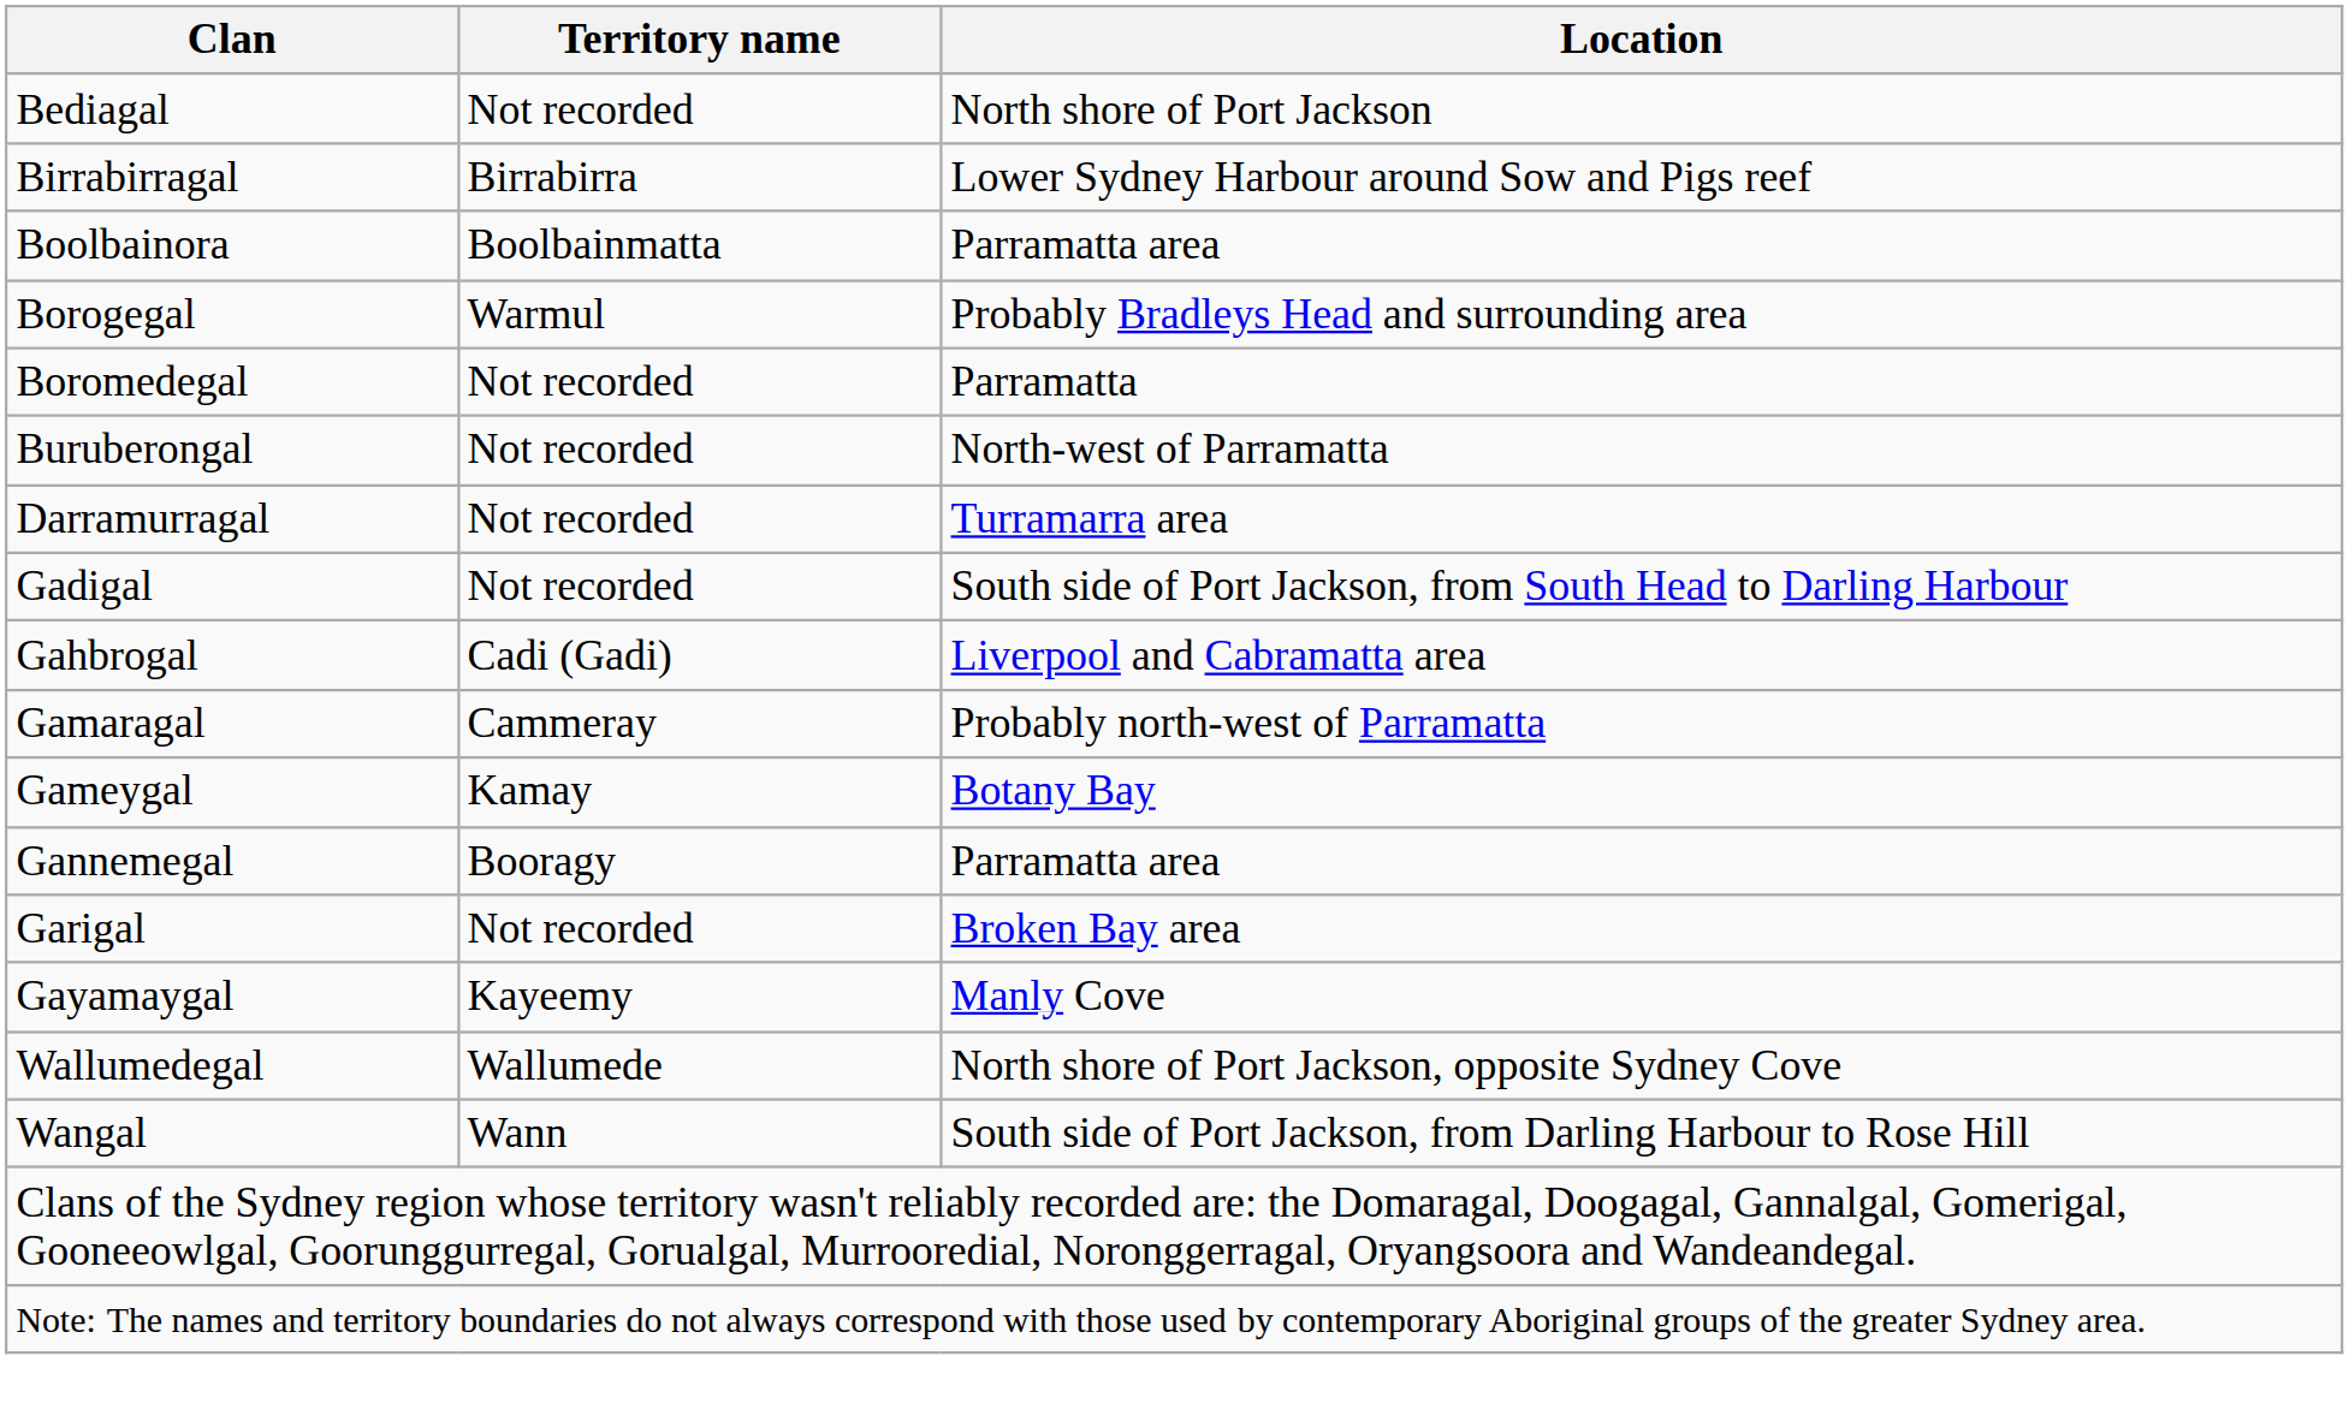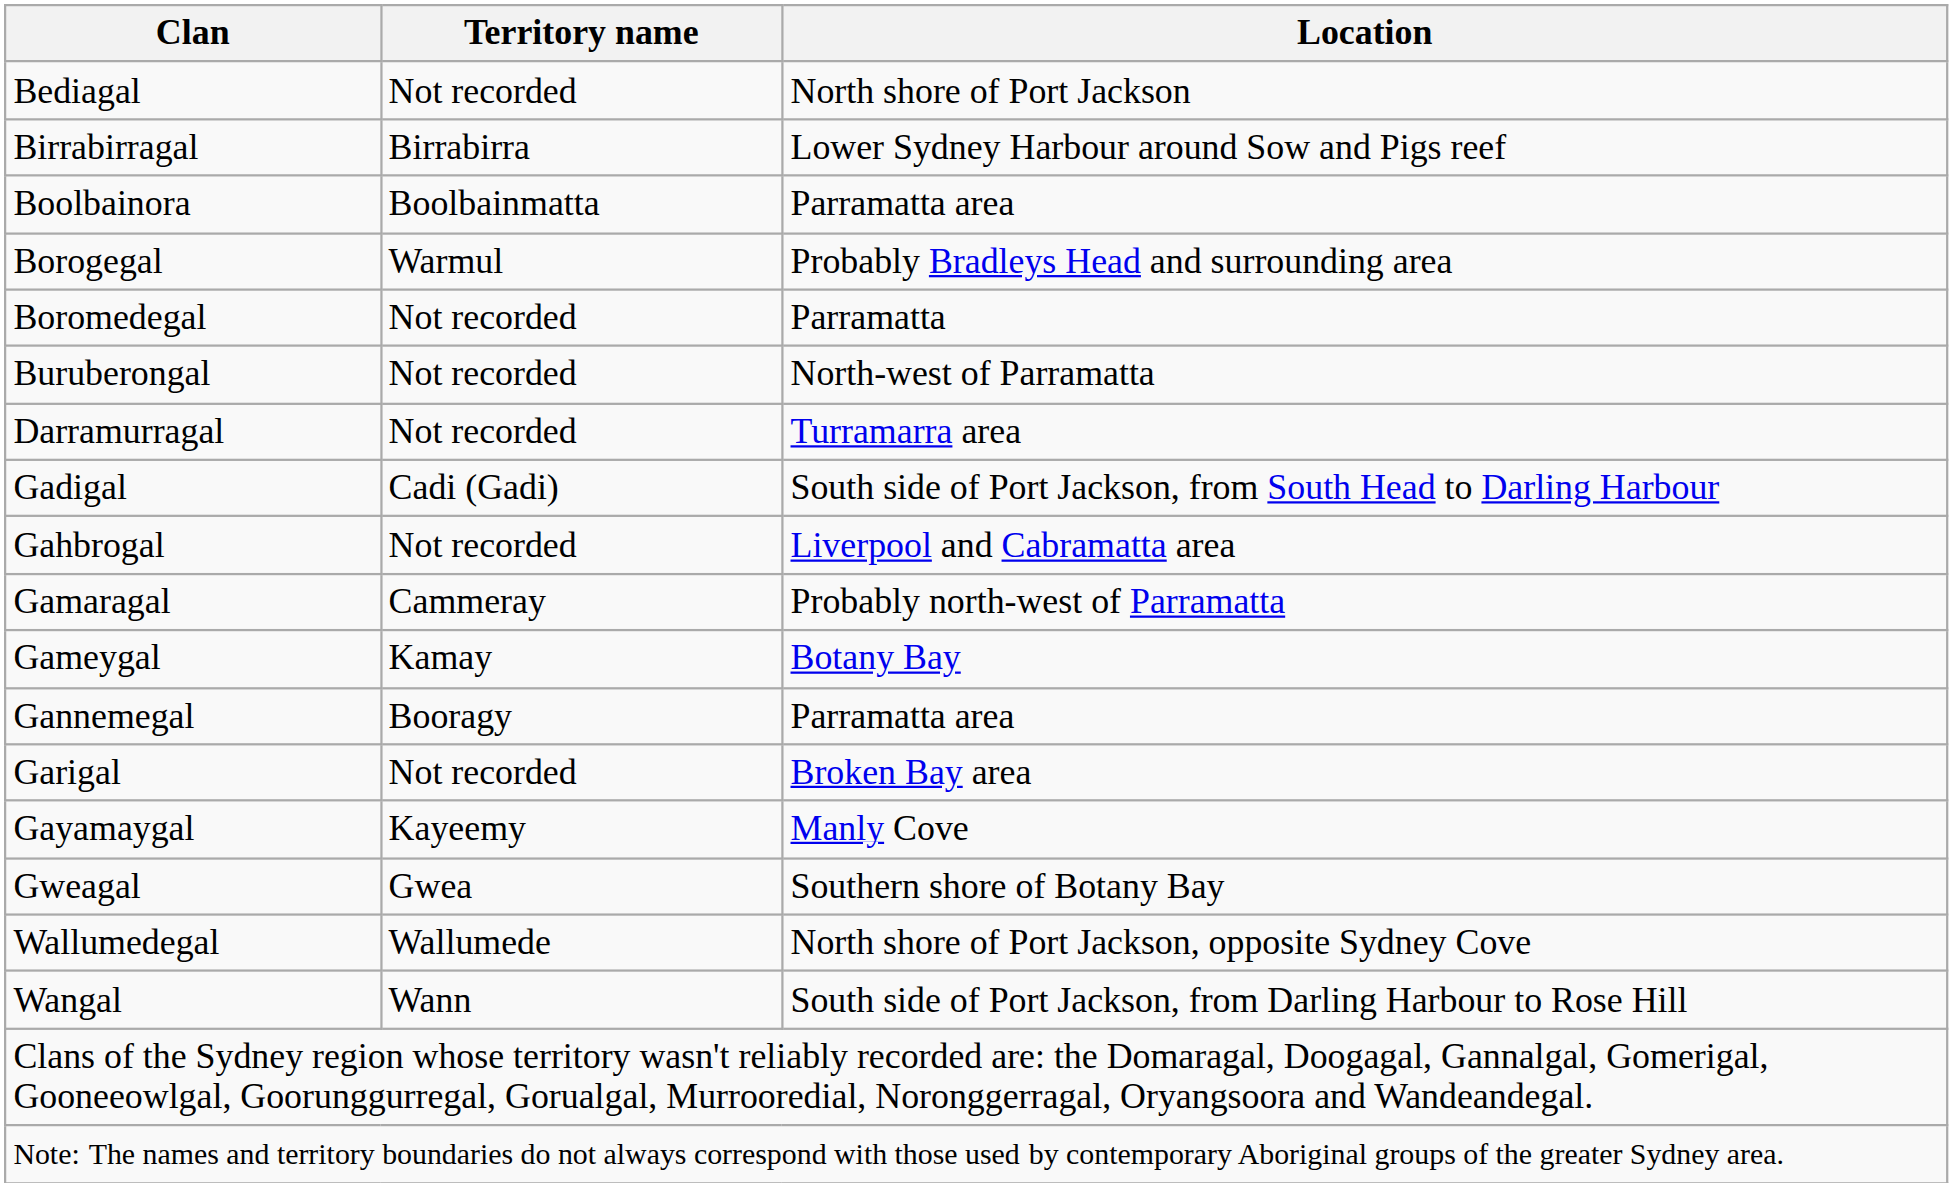 <table class="wikitable mw-collapsible mw-collapsed">
 <tr>
 <th>Clan</th>
 <th>Territory name</th>
 <th>Location</th>
 </tr>
 <tr>
 <td>Bediagal</td>
 <td>Not recorded</td>
 <td>North shore of Port Jackson</td>
 </tr>
 <tr>
 <td>Birrabirragal</td>
 <td>Birrabirra</td>
 <td>Lower Sydney Harbour around Sow and Pigs reef</td>
 </tr>
 <tr>
 <td>Boolbainora</td>
 <td>Boolbainmatta</td>
 <td>Parramatta area</td>
 </tr>
 <tr>
 <td>Borogegal</td>
 <td>Warmul</td>
 <td>Probably <a href='#'>Bradleys Head</a> and surrounding area</td>
 </tr>
 <tr>
 <td>Boromedegal</td>
 <td>Not recorded</td>
 <td>Parramatta</td>
 </tr>
 <tr>
 <td>Buruberongal</td>
 <td>Not recorded</td>
 <td>North-west of Parramatta</td>
 </tr>
 <tr>
 <td>Darramurragal</td>
 <td>Not recorded</td>
 <td><a href='#'>Turramarra</a> area</td>
 </tr>
 <tr>
 <td>Gadigal</td>
-<td>Not recorded</td>
+<td>Cadi (Gadi)</td>
 <td>South side of Port Jackson, from <a href='#'>South Head</a> to <a href='#'>Darling Harbour</a></td>
 </tr>
 <tr>
 <td>Gahbrogal</td>
-<td>Cadi (Gadi)</td>
+<td>Not recorded</td>
 <td><a href='#'>Liverpool</a> and <a href='#'>Cabramatta</a> area</td>
 </tr>
 <tr>
 <td>Gamaragal</td>
 <td>Cammeray</td>
 <td>Probably north-west of <a href='#'>Parramatta</a></td>
 </tr>
 <tr>
 <td>Gameygal</td>
 <td>Kamay</td>
 <td><a href='#'>Botany Bay</a></td>
 </tr>
 <tr>
 <td>Gannemegal</td>
 <td>Booragy</td>
 <td>Parramatta area</td>
 </tr>
 <tr>
 <td>Garigal</td>
 <td>Not recorded</td>
 <td><a href='#'>Broken Bay</a> area</td>
 </tr>
 <tr>
 <td>Gayamaygal</td>
 <td>Kayeemy</td>
 <td><a href='#'>Manly</a> Cove</td>
 </tr>
 <tr>
+<td>Gweagal</td>
+<td>Gwea</td>
+<td>Southern shore of Botany Bay</td>
+</tr>
+<tr>
 <td>Wallumedegal</td>
 <td>Wallumede</td>
 <td>North shore of Port Jackson, opposite Sydney Cove</td>
 </tr>
 <tr>
 <td>Wangal</td>
 <td>Wann</td>
 <td>South side of Port Jackson, from Darling Harbour to Rose Hill</td>
 </tr>
 <tr>
 <td colspan="3">Clans of the Sydney region whose territory wasn't reliably recorded are: the Domaragal, Doogagal, Gannalgal, Gomerigal, Gooneeowlgal, Goorunggurregal, Gorualgal, Murrooredial, Noronggerragal, Oryangsoora and Wandeandegal.</td>
 </tr>
 <tr>
 <td colspan="3"><small>Note:</small> <small>The names and territory boundaries do not always correspond with those used</small> <small>by contemporary Aboriginal groups of the greater Sydney area.</small></td>
 </tr>
 </table>
